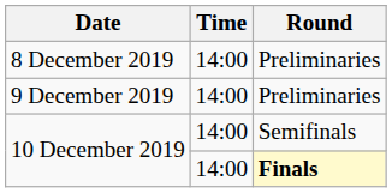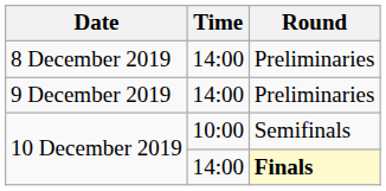 <table class="wikitable">
 <tr>
 <th>Date</th>
 <th>Time</th>
 <th>Round</th>
 </tr>
 <tr>
 <td>8 December 2019</td>
 <td>14:00</td>
 <td>Preliminaries</td>
 </tr>
 <tr>
 <td>9 December 2019</td>
 <td>14:00</td>
 <td>Preliminaries</td>
 </tr>
 <tr>
 <td rowspan="2">10 December 2019</td>
-<td>14:00</td>
+<td>10:00</td>
 <td>Semifinals</td>
 </tr>
 <tr>
 <td>14:00</td>
 <td style="background:lemonchiffon;"><strong>Finals</strong></td>
 </tr>
 </table>
